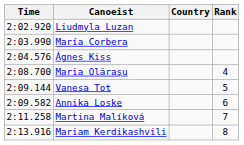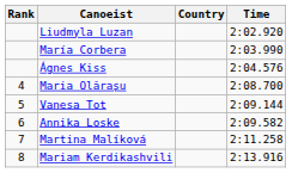 <table class="wikitable" style="text-align:center">
 <tr>
-<th>Time</th>
+<th>Rank</th>
 <th>Canoeist</th>
 <th>Country</th>
-<th>Rank</th>
+<th>Time</th>
 </tr>
 <tr>
-<td>2:02.920 <strong></strong></td>
+<td></td>
 <td align=left><a href='#'>Liudmyla Luzan</a></td>
 <td align=left></td>
-<td></td>
+<td>2:02.920 <strong></strong></td>
 </tr>
 <tr>
-<td>2:03.990</td>
+<td></td>
 <td align=left><a href='#'>María Corbera</a></td>
 <td align=left></td>
-<td></td>
+<td>2:03.990</td>
 </tr>
 <tr>
-<td>2:04.576</td>
+<td></td>
 <td align=left><a href='#'>Ágnes Kiss</a></td>
 <td align=left></td>
-<td></td>
+<td>2:04.576</td>
 </tr>
 <tr>
-<td>2:08.700</td>
+<td>4</td>
 <td align=left><a href='#'>Maria Olărașu</a></td>
 <td align=left></td>
-<td>4</td>
+<td>2:08.700</td>
 </tr>
 <tr>
-<td>2:09.144</td>
+<td>5</td>
 <td align=left><a href='#'>Vanesa Tot</a></td>
 <td align=left></td>
-<td>5</td>
+<td>2:09.144</td>
 </tr>
 <tr>
-<td>2:09.582</td>
+<td>6</td>
 <td align=left><a href='#'>Annika Loske</a></td>
 <td align=left></td>
-<td>6</td>
+<td>2:09.582</td>
 </tr>
 <tr>
-<td>2:11.258</td>
+<td>7</td>
 <td align=left><a href='#'>Martina Malíková</a></td>
 <td align=left></td>
-<td>7</td>
+<td>2:11.258</td>
 </tr>
 <tr>
-<td>2:13.916</td>
+<td>8</td>
 <td align=left><a href='#'>Mariam Kerdikashvili</a></td>
 <td align=left></td>
-<td>8</td>
+<td>2:13.916</td>
 </tr>
 </table>
